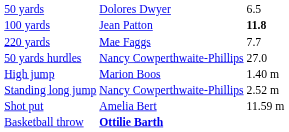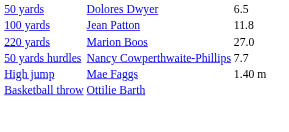 <table>
 <tr>
 <td><a href='#'>50 yards</a></td>
 <td><a href='#'>Dolores Dwyer</a></td>
 <td>6.5</td>
 <td></td>
 <td></td>
 <td></td>
 <td></td>
 </tr>
 <tr>
 <td><a href='#'>100 yards</a></td>
 <td><a href='#'>Jean Patton</a></td>
-<td><strong>11.8</strong></td>
+<td>11.8</td>
 <td></td>
 <td></td>
 <td></td>
 <td></td>
 </tr>
 <tr>
 <td><a href='#'>220 yards</a></td>
-<td><a href='#'>Mae Faggs</a></td>
-<td>7.7</td>
+<td><a href='#'>Marion Boos</a></td>
+<td>27.0</td>
 <td></td>
 <td></td>
 <td></td>
 <td></td>
 </tr>
 <tr>
 <td><a href='#'>50 yards hurdles</a></td>
 <td><a href='#'>Nancy Cowperthwaite-Phillips</a></td>
-<td>27.0</td>
+<td>7.7</td>
 <td></td>
 <td></td>
 <td></td>
 <td></td>
 </tr>
 <tr>
 <td><a href='#'>High jump</a></td>
-<td><a href='#'>Marion Boos</a></td>
+<td><a href='#'>Mae Faggs</a></td>
 <td>1.40 m</td>
 <td></td>
 <td></td>
 <td></td>
 <td></td>
 </tr>
 <tr>
-<td><a href='#'>Standing long jump</a></td>
-<td><a href='#'>Nancy Cowperthwaite-Phillips</a></td>
-<td>2.52 m</td>
-<td></td>
-<td></td>
-<td></td>
-<td></td>
-</tr>
-<tr>
-<td><a href='#'>Shot put</a></td>
-<td><a href='#'>Amelia Bert</a></td>
-<td>11.59 m</td>
-<td></td>
-<td></td>
-<td></td>
-<td></td>
-</tr>
-<tr>
 <td><a href='#'>Basketball throw</a></td>
-<td><strong><a href='#'>Ottilie Barth</a></strong></td>
+<td><a href='#'>Ottilie Barth</a></td>
 <td></td>
 <td></td>
 <td></td>
 <td></td>
 <td></td>
 </tr>
 </table>
